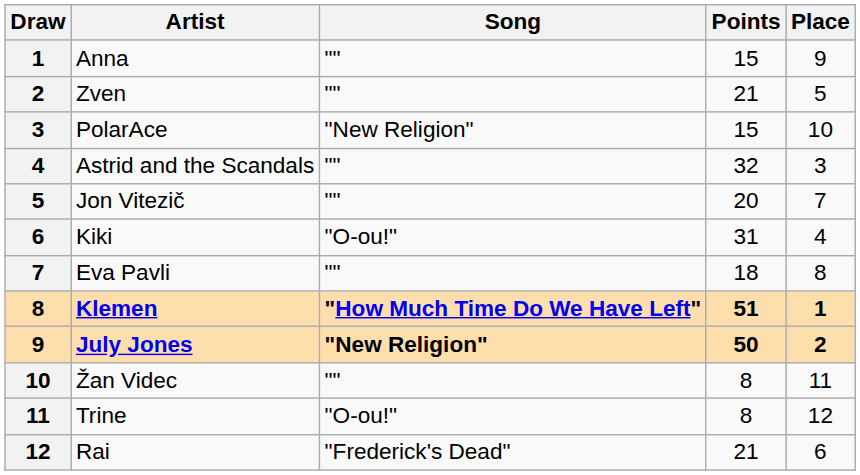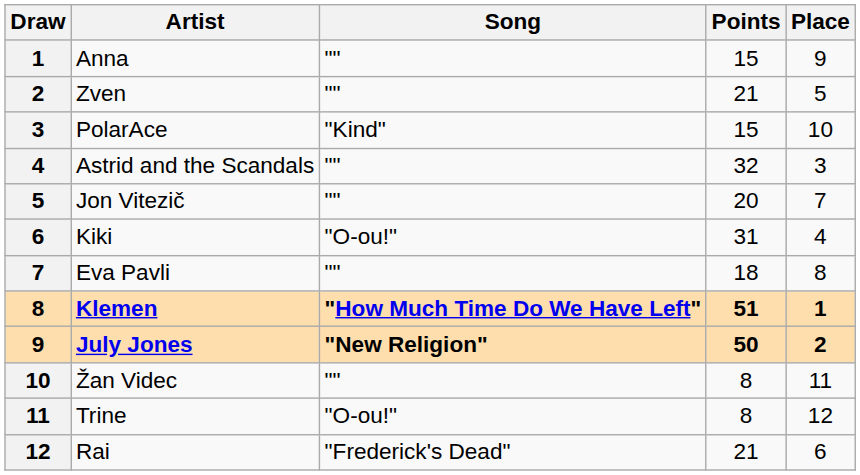 <table class="sortable wikitable plainrowheaders" style="margin: 1em auto 1em auto; text-align:center;">
 <tr>
 <th>Draw</th>
 <th>Artist</th>
 <th>Song</th>
 <th class="unsortable">Points</th>
 <th>Place</th>
 </tr>
 <tr>
 <th scope="row" style="text-align:center;">1</th>
 <td align="left">Anna</td>
 <td align="left">""</td>
 <td>15</td>
 <td>9</td>
 </tr>
 <tr>
 <th scope="row" style="text-align:center;">2</th>
 <td align="left">Zven</td>
 <td align="left">""</td>
 <td>21</td>
 <td>5</td>
 </tr>
 <tr>
 <th scope="row" style="text-align:center;">3</th>
 <td align="left">PolarAce</td>
-<td align="left">"New Religion"</td>
+<td align="left">"Kind"</td>
 <td>15</td>
 <td>10</td>
 </tr>
 <tr>
 <th scope="row" style="text-align:center;">4</th>
 <td align="left">Astrid and the Scandals</td>
 <td align="left">""</td>
 <td>32</td>
 <td>3</td>
 </tr>
 <tr>
 <th scope="row" style="text-align:center;">5</th>
 <td align="left">Jon Vitezič</td>
 <td align="left">""</td>
 <td>20</td>
 <td>7</td>
 </tr>
 <tr>
 <th scope="row" style="text-align:center;">6</th>
 <td align="left">Kiki</td>
 <td align="left">"O-ou!"</td>
 <td>31</td>
 <td>4</td>
 </tr>
 <tr>
 <th scope="row" style="text-align:center;">7</th>
 <td align="left">Eva Pavli</td>
 <td align="left">""</td>
 <td>18</td>
 <td>8</td>
 </tr>
 <tr style="background-color:navajowhite; font-weight:bold;">
 <th scope="row" style="font-weight:bold; background:#FFDEAD; text-align:center;">8</th>
 <td align="left"><a href='#'>Klemen</a></td>
 <td align="left">"<a href='#'>How Much Time Do We Have Left</a>"</td>
 <td>51</td>
 <td>1</td>
 </tr>
 <tr style="background-color:navajowhite; font-weight:bold;">
 <th scope="row" style="font-weight:bold; background:#FFDEAD; text-align:center;">9</th>
 <td align="left"><a href='#'>July Jones</a></td>
 <td align="left">"New Religion"</td>
 <td>50</td>
 <td>2</td>
 </tr>
 <tr>
 <th scope="row" style="text-align:center;">10</th>
 <td align="left">Žan Videc</td>
 <td align="left">""</td>
 <td>8</td>
 <td>11</td>
 </tr>
 <tr>
 <th scope="row" style="text-align:center;">11</th>
 <td align="left">Trine</td>
 <td align="left">"O-ou!"</td>
 <td>8</td>
 <td>12</td>
 </tr>
 <tr>
 <th scope="row" style="text-align:center;">12</th>
 <td align="left">Rai</td>
 <td align="left">"Frederick's Dead"</td>
 <td>21</td>
 <td>6</td>
 </tr>
 </table>
